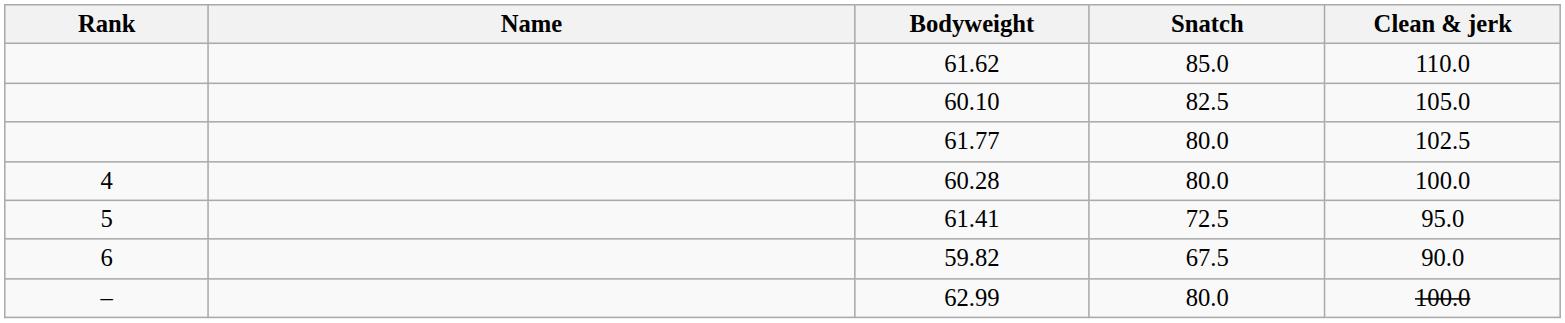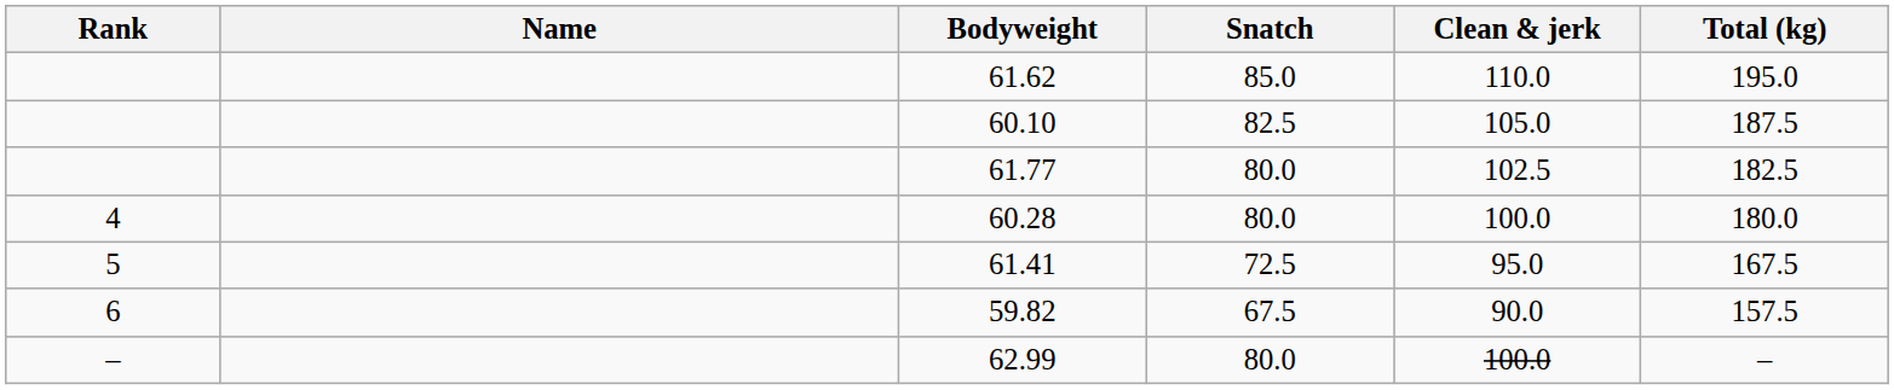 <table class="wikitable" style="text-align:center; font-size:100%;" width="80%">
 <tr>
 <th style="width:6em;">Rank</th>
 <th style="width:20em;">Name</th>
 <th style="width:7em;">Bodyweight</th>
 <th style="width:7em;">Snatch</th>
 <th style="width:7em;">Clean & jerk</th>
+<th style="width:7em;">Total (kg)</th>
 </tr>
 <tr>
 <td></td>
 <td align=left></td>
 <td>61.62</td>
 <td>85.0</td>
 <td>110.0</td>
+<td>195.0</td>
 </tr>
 <tr>
 <td></td>
 <td align=left></td>
 <td>60.10</td>
 <td>82.5</td>
 <td>105.0</td>
+<td>187.5</td>
 </tr>
 <tr>
 <td></td>
 <td align=left></td>
 <td>61.77</td>
 <td>80.0</td>
 <td>102.5</td>
+<td>182.5</td>
 </tr>
 <tr>
 <td>4</td>
 <td align=left></td>
 <td>60.28</td>
 <td>80.0</td>
 <td>100.0</td>
+<td>180.0</td>
 </tr>
 <tr>
 <td>5</td>
 <td align=left></td>
 <td>61.41</td>
 <td>72.5</td>
 <td>95.0</td>
+<td>167.5</td>
 </tr>
 <tr>
 <td>6</td>
 <td align=left></td>
 <td>59.82</td>
 <td>67.5</td>
 <td>90.0</td>
+<td>157.5</td>
 </tr>
 <tr>
 <td>–</td>
 <td align=left></td>
 <td>62.99</td>
 <td>80.0</td>
 <td><s>100.0</s></td>
+<td>–</td>
 </tr>
 </table>
